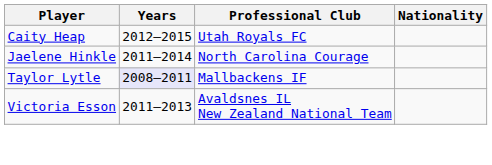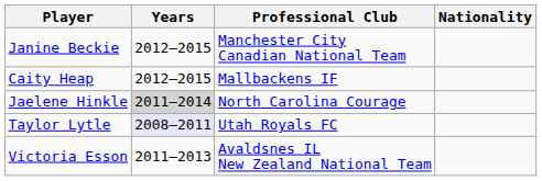 <table class="wikitable">
 <tr>
 <th>Player</th>
 <th>Years</th>
 <th>Professional Club</th>
 <th>Nationality</th>
 </tr>
 <tr>
+<td><a href='#'>Janine Beckie</a></td>
+<td>2012–2015</td>
+<td><a href='#'>Manchester City</a><br><a href='#'>Canadian National Team</a></td>
+<td></td>
+</tr>
+<tr>
 <td><a href='#'>Caity Heap</a></td>
 <td>2012–2015</td>
-<td><a href='#'>Utah Royals FC</a></td>
+<td><a href='#'>Mallbackens IF</a></td>
 <td></td>
 </tr>
 <tr>
 <td><a href='#'>Jaelene Hinkle</a></td>
-<td>2011–2014</td>
+<td style="background: lightgrey;">2011–2014</td>
 <td><a href='#'>North Carolina Courage</a></td>
 <td></td>
 </tr>
 <tr>
 <td><a href='#'>Taylor Lytle</a></td>
 <td style="background: lavender;">2008–2011</td>
-<td><a href='#'>Mallbackens IF</a></td>
+<td><a href='#'>Utah Royals FC</a></td>
 <td></td>
 </tr>
 <tr>
 <td><a href='#'>Victoria Esson</a></td>
 <td>2011–2013</td>
 <td><a href='#'>Avaldsnes IL</a><br><a href='#'>New Zealand National Team</a></td>
 <td></td>
 </tr>
 </table>
